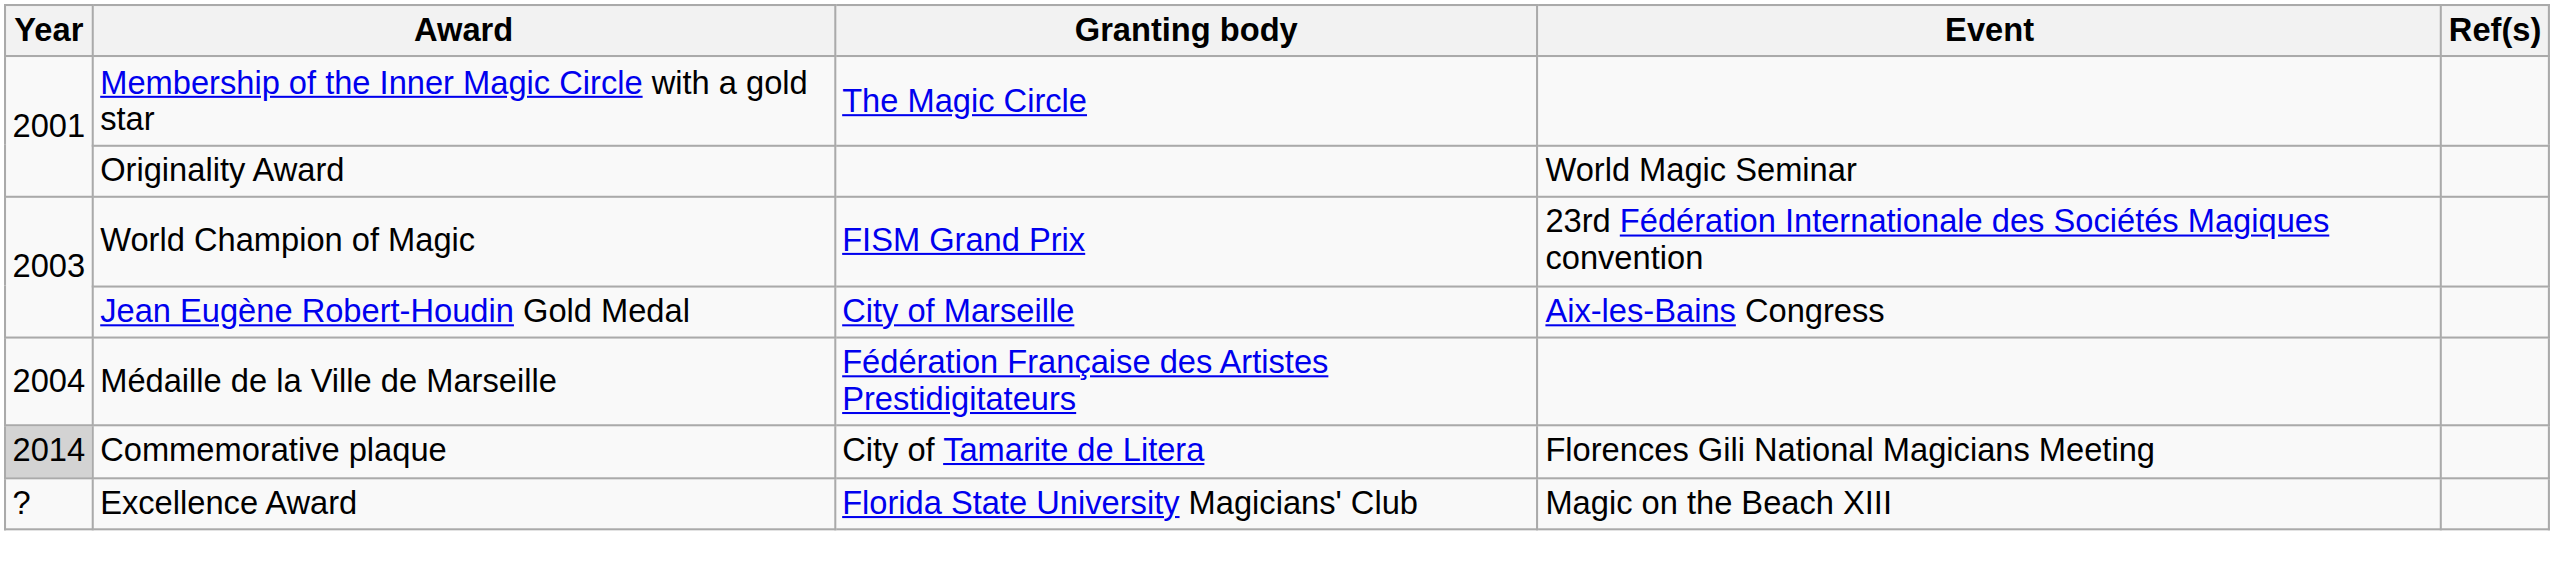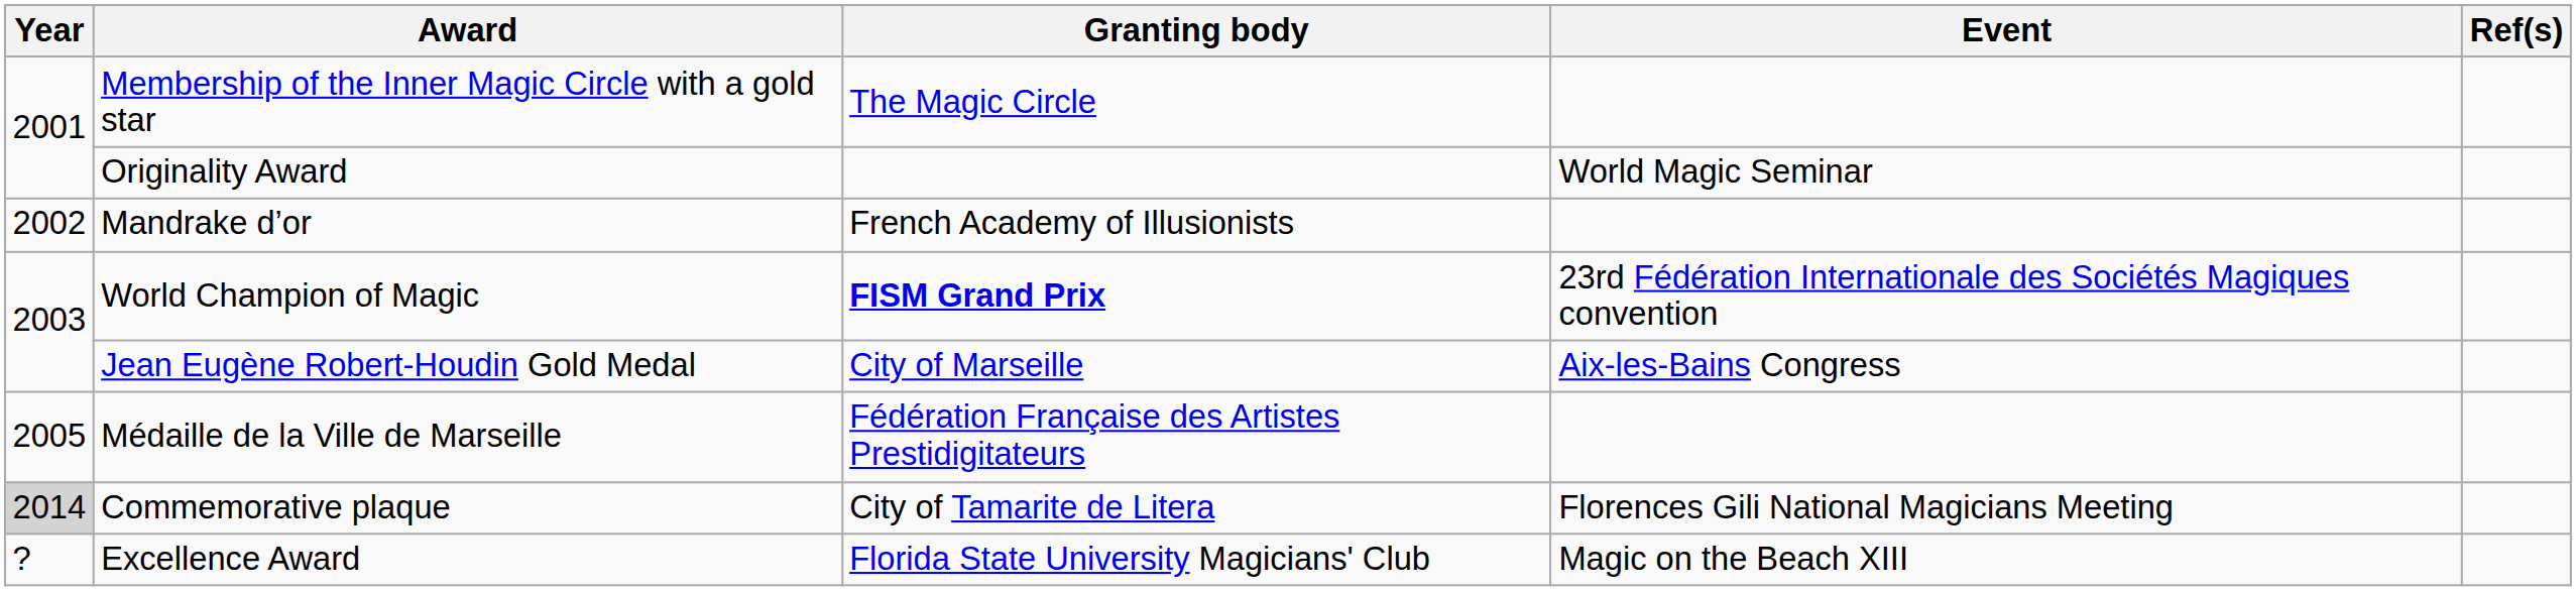 <table class="wikitable sortable">
 <tr>
 <th>Year</th>
 <th>Award</th>
 <th>Granting body</th>
 <th>Event</th>
 <th>Ref(s)</th>
 </tr>
 <tr>
 <td rowspan="2">2001</td>
 <td><a href='#'>Membership of the Inner Magic Circle</a> with a gold star</td>
 <td><a href='#'>The Magic Circle</a></td>
 <td></td>
 </tr>
 <tr>
 <td>Originality Award</td>
 <td></td>
 <td>World Magic Seminar</td>
 <td></td>
 </tr>
 <tr>
+<td>2002</td>
+<td>Mandrake d’or</td>
+<td>French Academy of Illusionists</td>
+<td></td>
+<td></td>
+</tr>
+<tr>
 <td rowspan="2">2003</td>
 <td>World Champion of Magic</td>
-<td><a href='#'>FISM Grand Prix</a></td>
+<td><strong><a href='#'>FISM Grand Prix</a></strong></td>
 <td>23rd <a href='#'>Fédération Internationale des Sociétés Magiques</a> convention</td>
 <td></td>
 </tr>
 <tr>
 <td><a href='#'>Jean Eugène Robert-Houdin</a> Gold Medal</td>
 <td><a href='#'>City of Marseille</a></td>
 <td><a href='#'>Aix-les-Bains</a> Congress</td>
 <td></td>
 </tr>
 <tr>
-<td>2004</td>
+<td>2005</td>
 <td>Médaille de la Ville de Marseille</td>
 <td><a href='#'>Fédération Française des Artistes Prestidigitateurs</a></td>
 <td></td>
 <td></td>
 </tr>
 <tr>
 <td style="background: lightgrey;">2014</td>
 <td>Commemorative plaque</td>
 <td>City of <a href='#'>Tamarite de Litera</a></td>
 <td>Florences Gili National Magicians Meeting</td>
 <td></td>
 </tr>
 <tr>
 <td>?</td>
 <td>Excellence Award</td>
 <td><a href='#'>Florida State University</a> Magicians' Club</td>
 <td>Magic on the Beach XIII</td>
 <td></td>
 </tr>
 </table>
